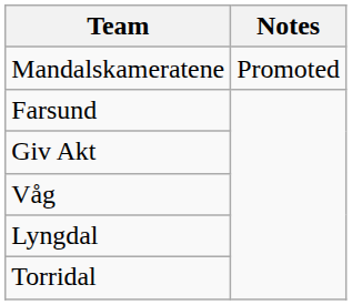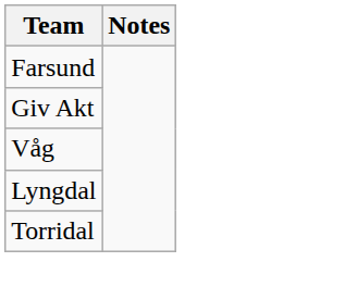 <table class="wikitable">
 <tr>
 <th>Team</th>
 <th>Notes</th>
-</tr>
-<tr>
-<td>Mandalskameratene</td>
-<td>Promoted</td>
 </tr>
 <tr>
 <td>Farsund</td>
 </tr>
 <tr>
 <td>Giv Akt</td>
 </tr>
 <tr>
 <td>Våg</td>
 </tr>
 <tr>
 <td>Lyngdal</td>
 </tr>
 <tr>
 <td>Torridal</td>
 </tr>
 </table>
